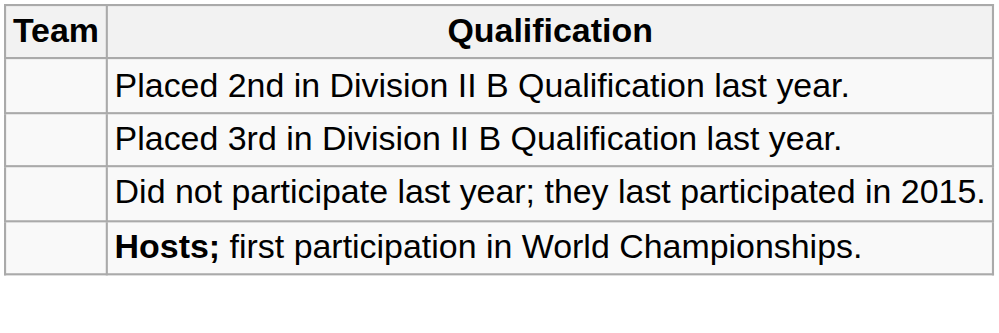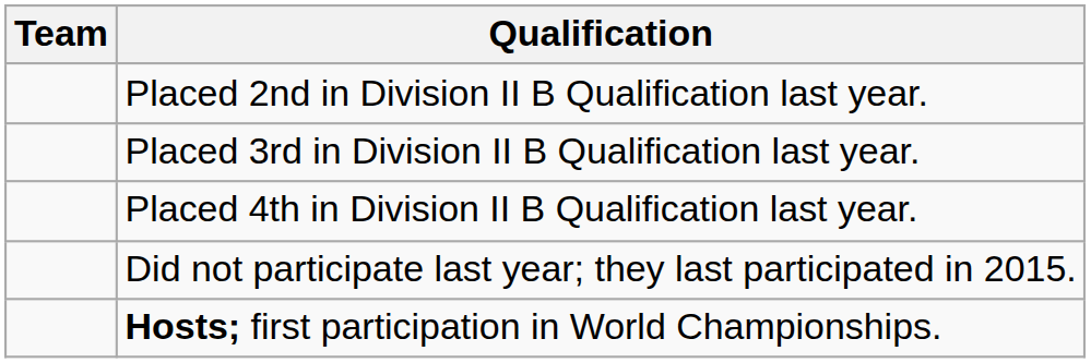 <table class="wikitable">
 <tr>
 <th>Team</th>
 <th>Qualification</th>
 </tr>
 <tr>
 <td></td>
 <td>Placed 2nd in Division II B Qualification last year.</td>
 </tr>
 <tr>
 <td></td>
 <td>Placed 3rd in Division II B Qualification last year.</td>
 </tr>
 <tr>
 <td></td>
+<td>Placed 4th in Division II B Qualification last year.</td>
+</tr>
+<tr>
+<td></td>
 <td>Did not participate last year; they last participated in 2015.</td>
 </tr>
 <tr>
 <td></td>
 <td><strong>Hosts;</strong> first participation in World Championships.</td>
 </tr>
 </table>
